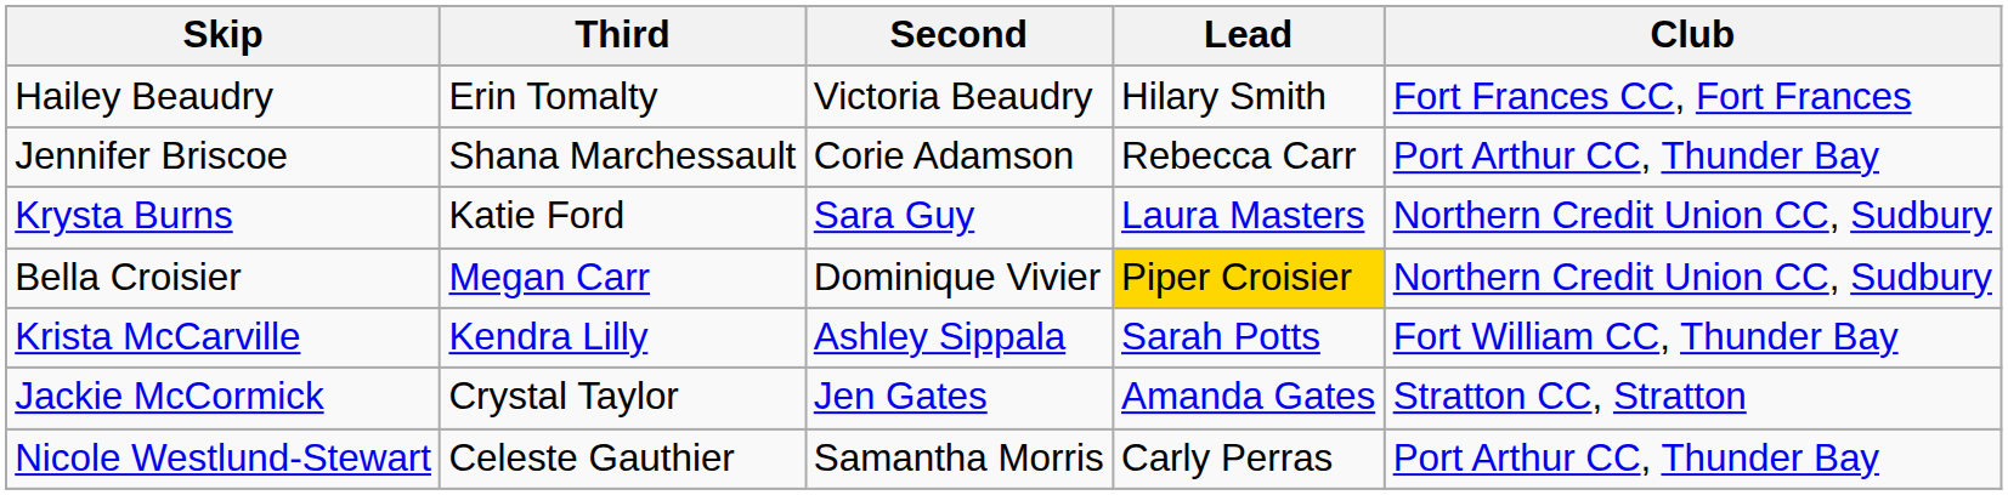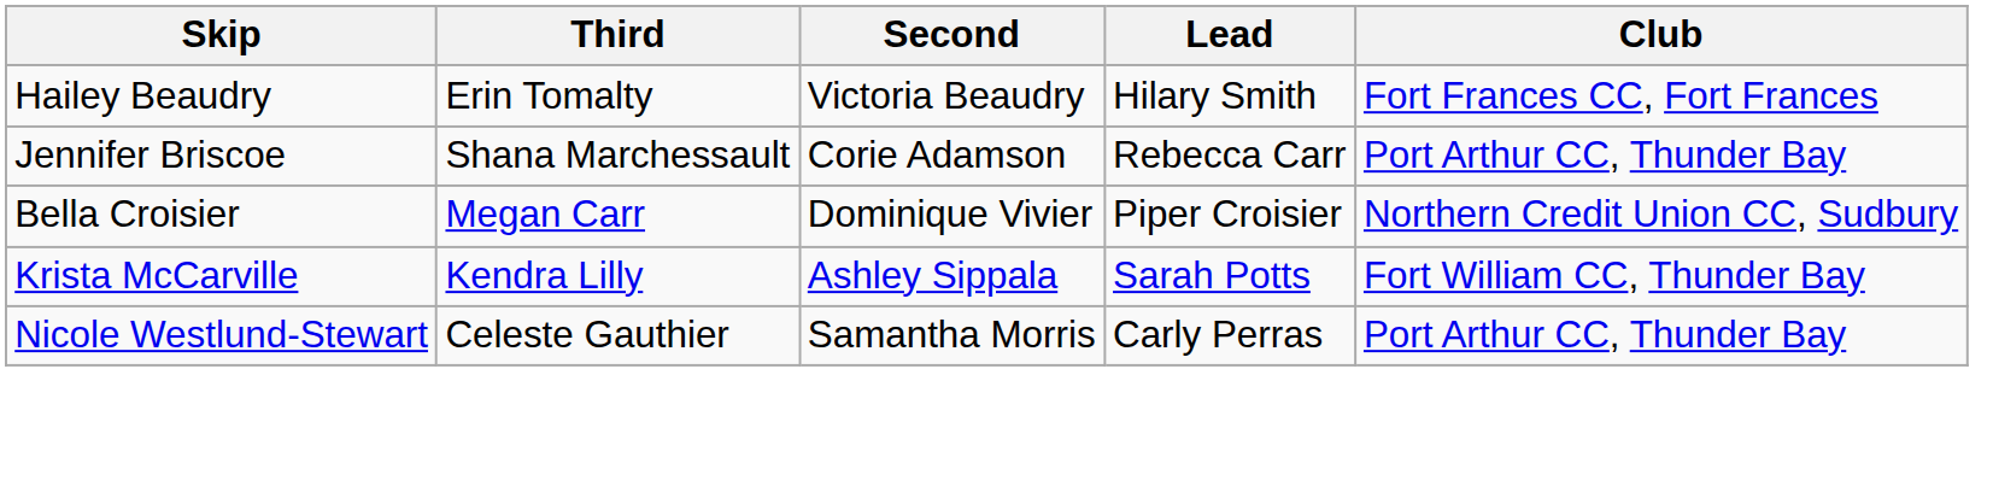 <table class="wikitable">
 <tr>
 <th scope="col">Skip</th>
 <th scope="col">Third</th>
 <th scope="col">Second</th>
 <th scope="col">Lead</th>
 <th scope="col">Club</th>
 </tr>
 <tr>
 <td>Hailey Beaudry</td>
 <td>Erin Tomalty</td>
 <td>Victoria Beaudry</td>
 <td>Hilary Smith</td>
 <td><a href='#'>Fort Frances CC</a>, <a href='#'>Fort Frances</a></td>
 </tr>
 <tr>
 <td>Jennifer Briscoe</td>
 <td>Shana Marchessault</td>
 <td>Corie Adamson</td>
 <td>Rebecca Carr</td>
 <td><a href='#'>Port Arthur CC</a>, <a href='#'>Thunder Bay</a></td>
 </tr>
 <tr>
-<td><a href='#'>Krysta Burns</a></td>
-<td>Katie Ford</td>
-<td><a href='#'>Sara Guy</a></td>
-<td><a href='#'>Laura Masters</a></td>
-<td><a href='#'>Northern Credit Union CC</a>, <a href='#'>Sudbury</a></td>
-</tr>
-<tr>
 <td>Bella Croisier</td>
 <td><a href='#'>Megan Carr</a></td>
 <td>Dominique Vivier</td>
-<td style="background: gold;">Piper Croisier</td>
+<td>Piper Croisier</td>
 <td><a href='#'>Northern Credit Union CC</a>, <a href='#'>Sudbury</a></td>
 </tr>
 <tr>
 <td><a href='#'>Krista McCarville</a></td>
 <td><a href='#'>Kendra Lilly</a></td>
 <td><a href='#'>Ashley Sippala</a></td>
 <td><a href='#'>Sarah Potts</a></td>
 <td><a href='#'>Fort William CC</a>, <a href='#'>Thunder Bay</a></td>
 </tr>
 <tr>
-<td><a href='#'>Jackie McCormick</a></td>
-<td>Crystal Taylor</td>
-<td><a href='#'>Jen Gates</a></td>
-<td><a href='#'>Amanda Gates</a></td>
-<td><a href='#'>Stratton CC</a>, <a href='#'>Stratton</a></td>
-</tr>
-<tr>
 <td><a href='#'>Nicole Westlund-Stewart</a></td>
 <td>Celeste Gauthier</td>
 <td>Samantha Morris</td>
 <td>Carly Perras</td>
 <td><a href='#'>Port Arthur CC</a>, <a href='#'>Thunder Bay</a></td>
 </tr>
 </table>
